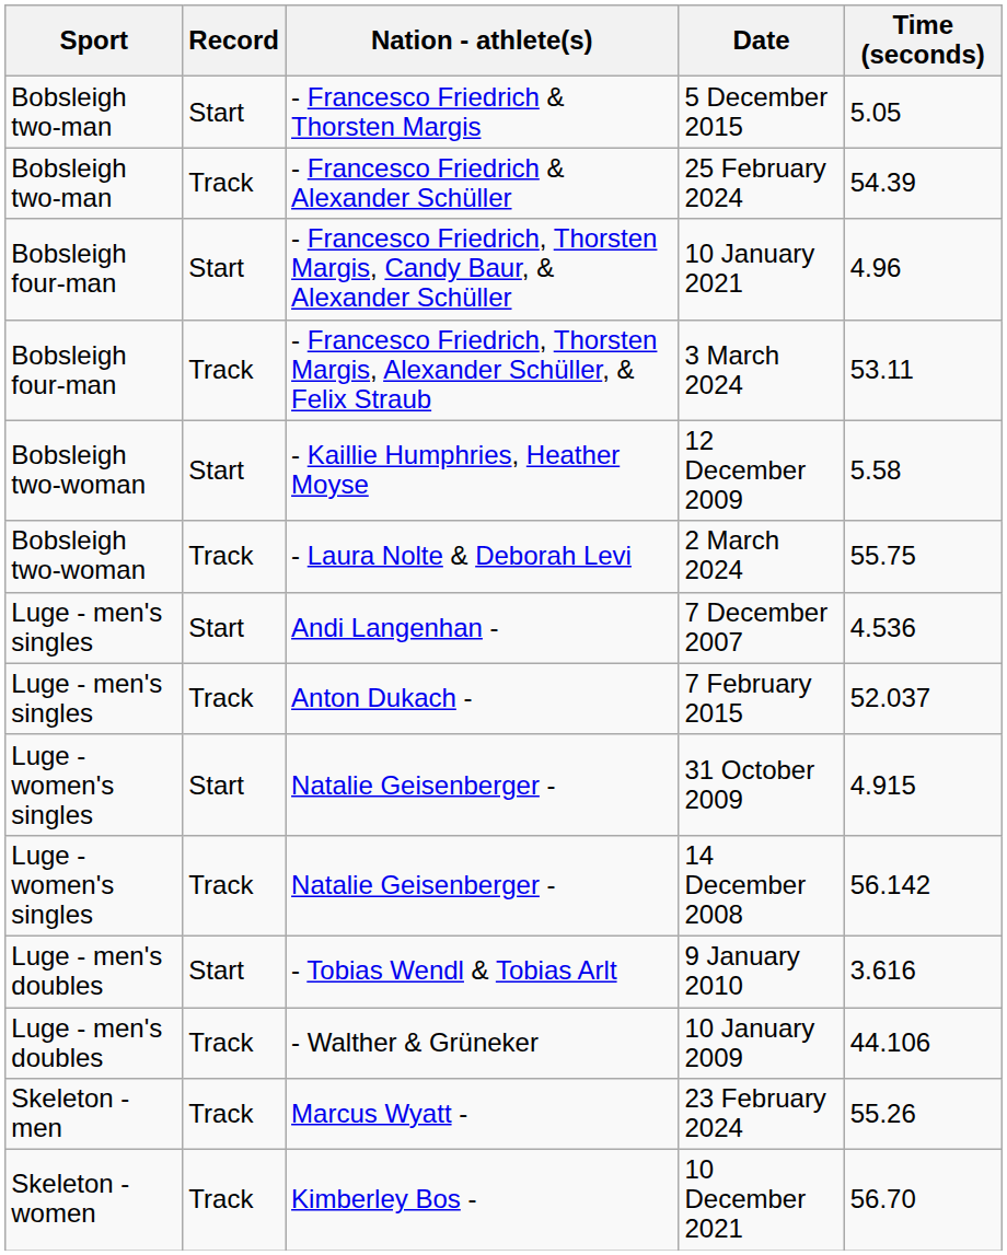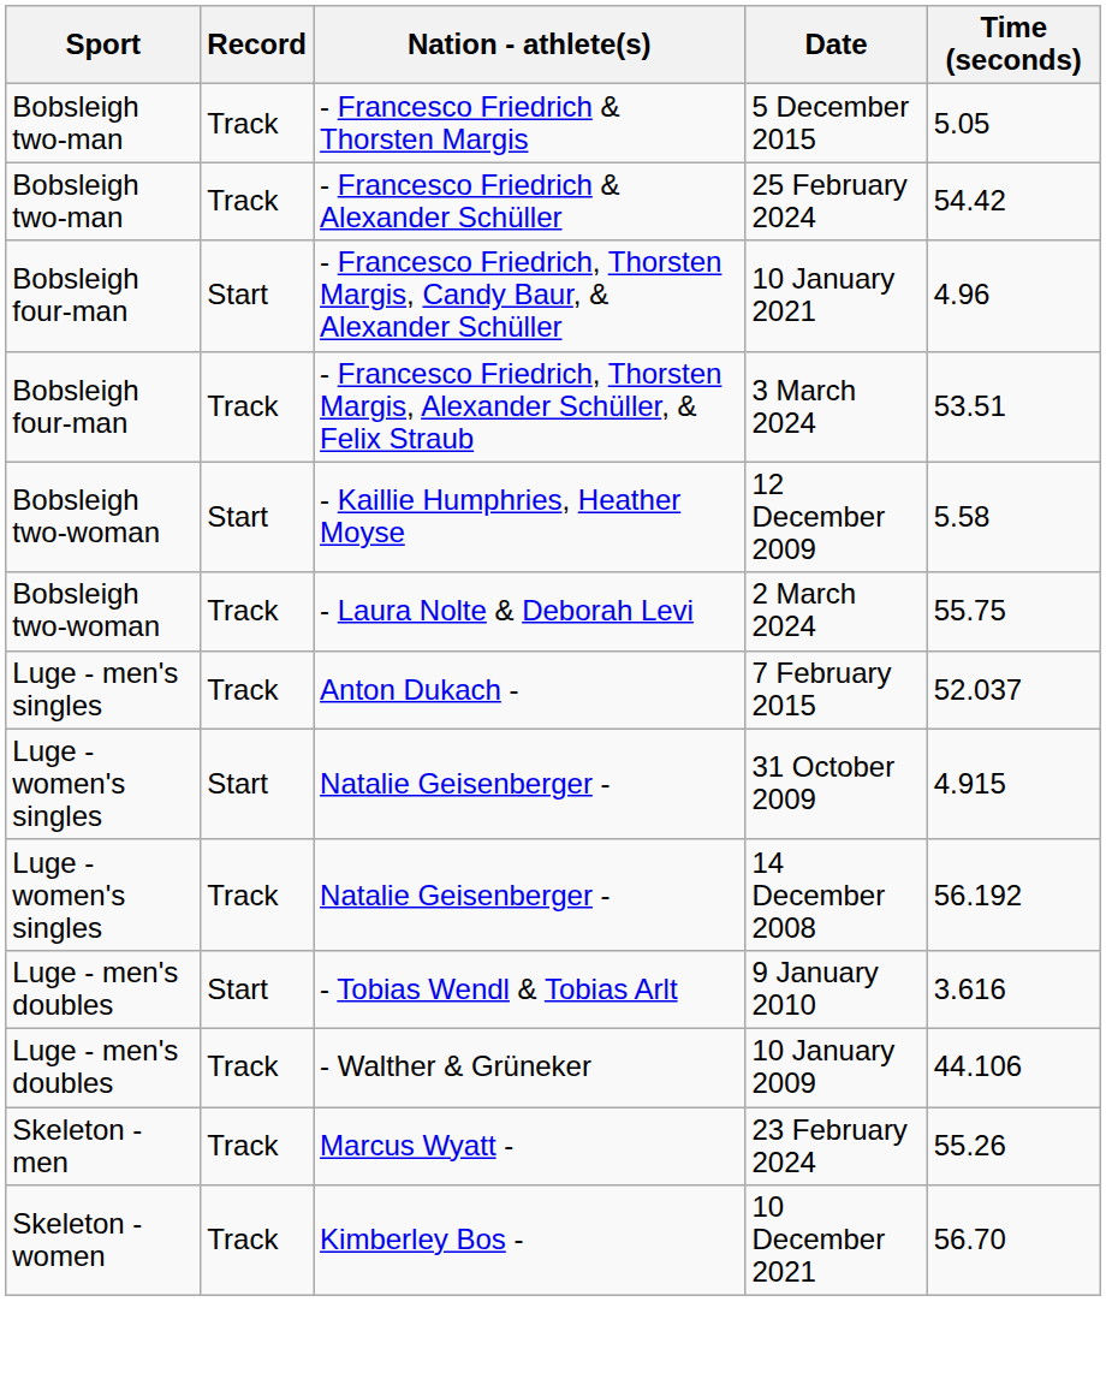 <table class="wikitable">
 <tr>
 <th>Sport</th>
 <th>Record</th>
 <th>Nation - athlete(s)</th>
 <th>Date</th>
 <th>Time (seconds)</th>
 </tr>
 <tr>
 <td>Bobsleigh two-man</td>
-<td>Start</td>
+<td>Track</td>
 <td> - <a href='#'>Francesco Friedrich</a> & <a href='#'>Thorsten Margis</a></td>
 <td>5 December 2015</td>
 <td>5.05</td>
 </tr>
 <tr>
 <td>Bobsleigh two-man</td>
 <td>Track</td>
 <td> - <a href='#'>Francesco Friedrich</a> & <a href='#'>Alexander Schüller</a></td>
 <td>25 February 2024</td>
-<td>54.39</td>
+<td>54.42</td>
 </tr>
 <tr>
 <td>Bobsleigh four-man</td>
 <td>Start</td>
 <td> - <a href='#'>Francesco Friedrich</a>, <a href='#'>Thorsten Margis</a>, <a href='#'>Candy Baur</a>, & <a href='#'>Alexander Schüller</a></td>
 <td>10 January 2021</td>
 <td>4.96</td>
 </tr>
 <tr>
 <td>Bobsleigh four-man</td>
 <td>Track</td>
 <td> - <a href='#'>Francesco Friedrich</a>, <a href='#'>Thorsten Margis</a>, <a href='#'>Alexander Schüller</a>, & <a href='#'>Felix Straub</a></td>
 <td>3 March 2024</td>
-<td>53.11</td>
+<td>53.51</td>
 </tr>
 <tr>
 <td>Bobsleigh two-woman</td>
 <td>Start</td>
 <td> - <a href='#'>Kaillie Humphries</a>, <a href='#'>Heather Moyse</a></td>
 <td>12 December 2009</td>
 <td>5.58</td>
 </tr>
 <tr>
 <td>Bobsleigh two-woman</td>
 <td>Track</td>
 <td> - <a href='#'>Laura Nolte</a> & <a href='#'>Deborah Levi</a></td>
 <td>2 March 2024</td>
 <td>55.75</td>
-</tr>
-<tr>
-<td>Luge - men's singles</td>
-<td>Start</td>
-<td><a href='#'>Andi Langenhan</a> - </td>
-<td>7 December 2007</td>
-<td>4.536</td>
 </tr>
 <tr>
 <td>Luge - men's singles</td>
 <td>Track</td>
 <td><a href='#'>Anton Dukach</a> - </td>
 <td>7 February 2015</td>
 <td>52.037</td>
 </tr>
 <tr>
 <td>Luge - women's singles</td>
 <td>Start</td>
 <td><a href='#'>Natalie Geisenberger</a> - </td>
 <td>31 October 2009</td>
 <td>4.915</td>
 </tr>
 <tr>
 <td>Luge - women's singles</td>
 <td>Track</td>
 <td><a href='#'>Natalie Geisenberger</a> - </td>
 <td>14 December 2008</td>
-<td>56.142</td>
+<td>56.192</td>
 </tr>
 <tr>
 <td>Luge - men's doubles</td>
 <td>Start</td>
 <td> - <a href='#'>Tobias Wendl</a> & <a href='#'>Tobias Arlt</a></td>
 <td>9 January 2010</td>
 <td>3.616</td>
 </tr>
 <tr>
 <td>Luge - men's doubles</td>
 <td>Track</td>
 <td> - Walther & Grüneker</td>
 <td>10 January 2009</td>
 <td>44.106</td>
 </tr>
 <tr>
 <td>Skeleton - men</td>
 <td>Track</td>
 <td><a href='#'>Marcus Wyatt</a> - </td>
 <td>23 February 2024</td>
 <td>55.26</td>
 </tr>
 <tr>
 <td>Skeleton - women</td>
 <td>Track</td>
 <td><a href='#'>Kimberley Bos</a> - </td>
 <td>10 December 2021</td>
 <td>56.70</td>
 </tr>
 </table>
